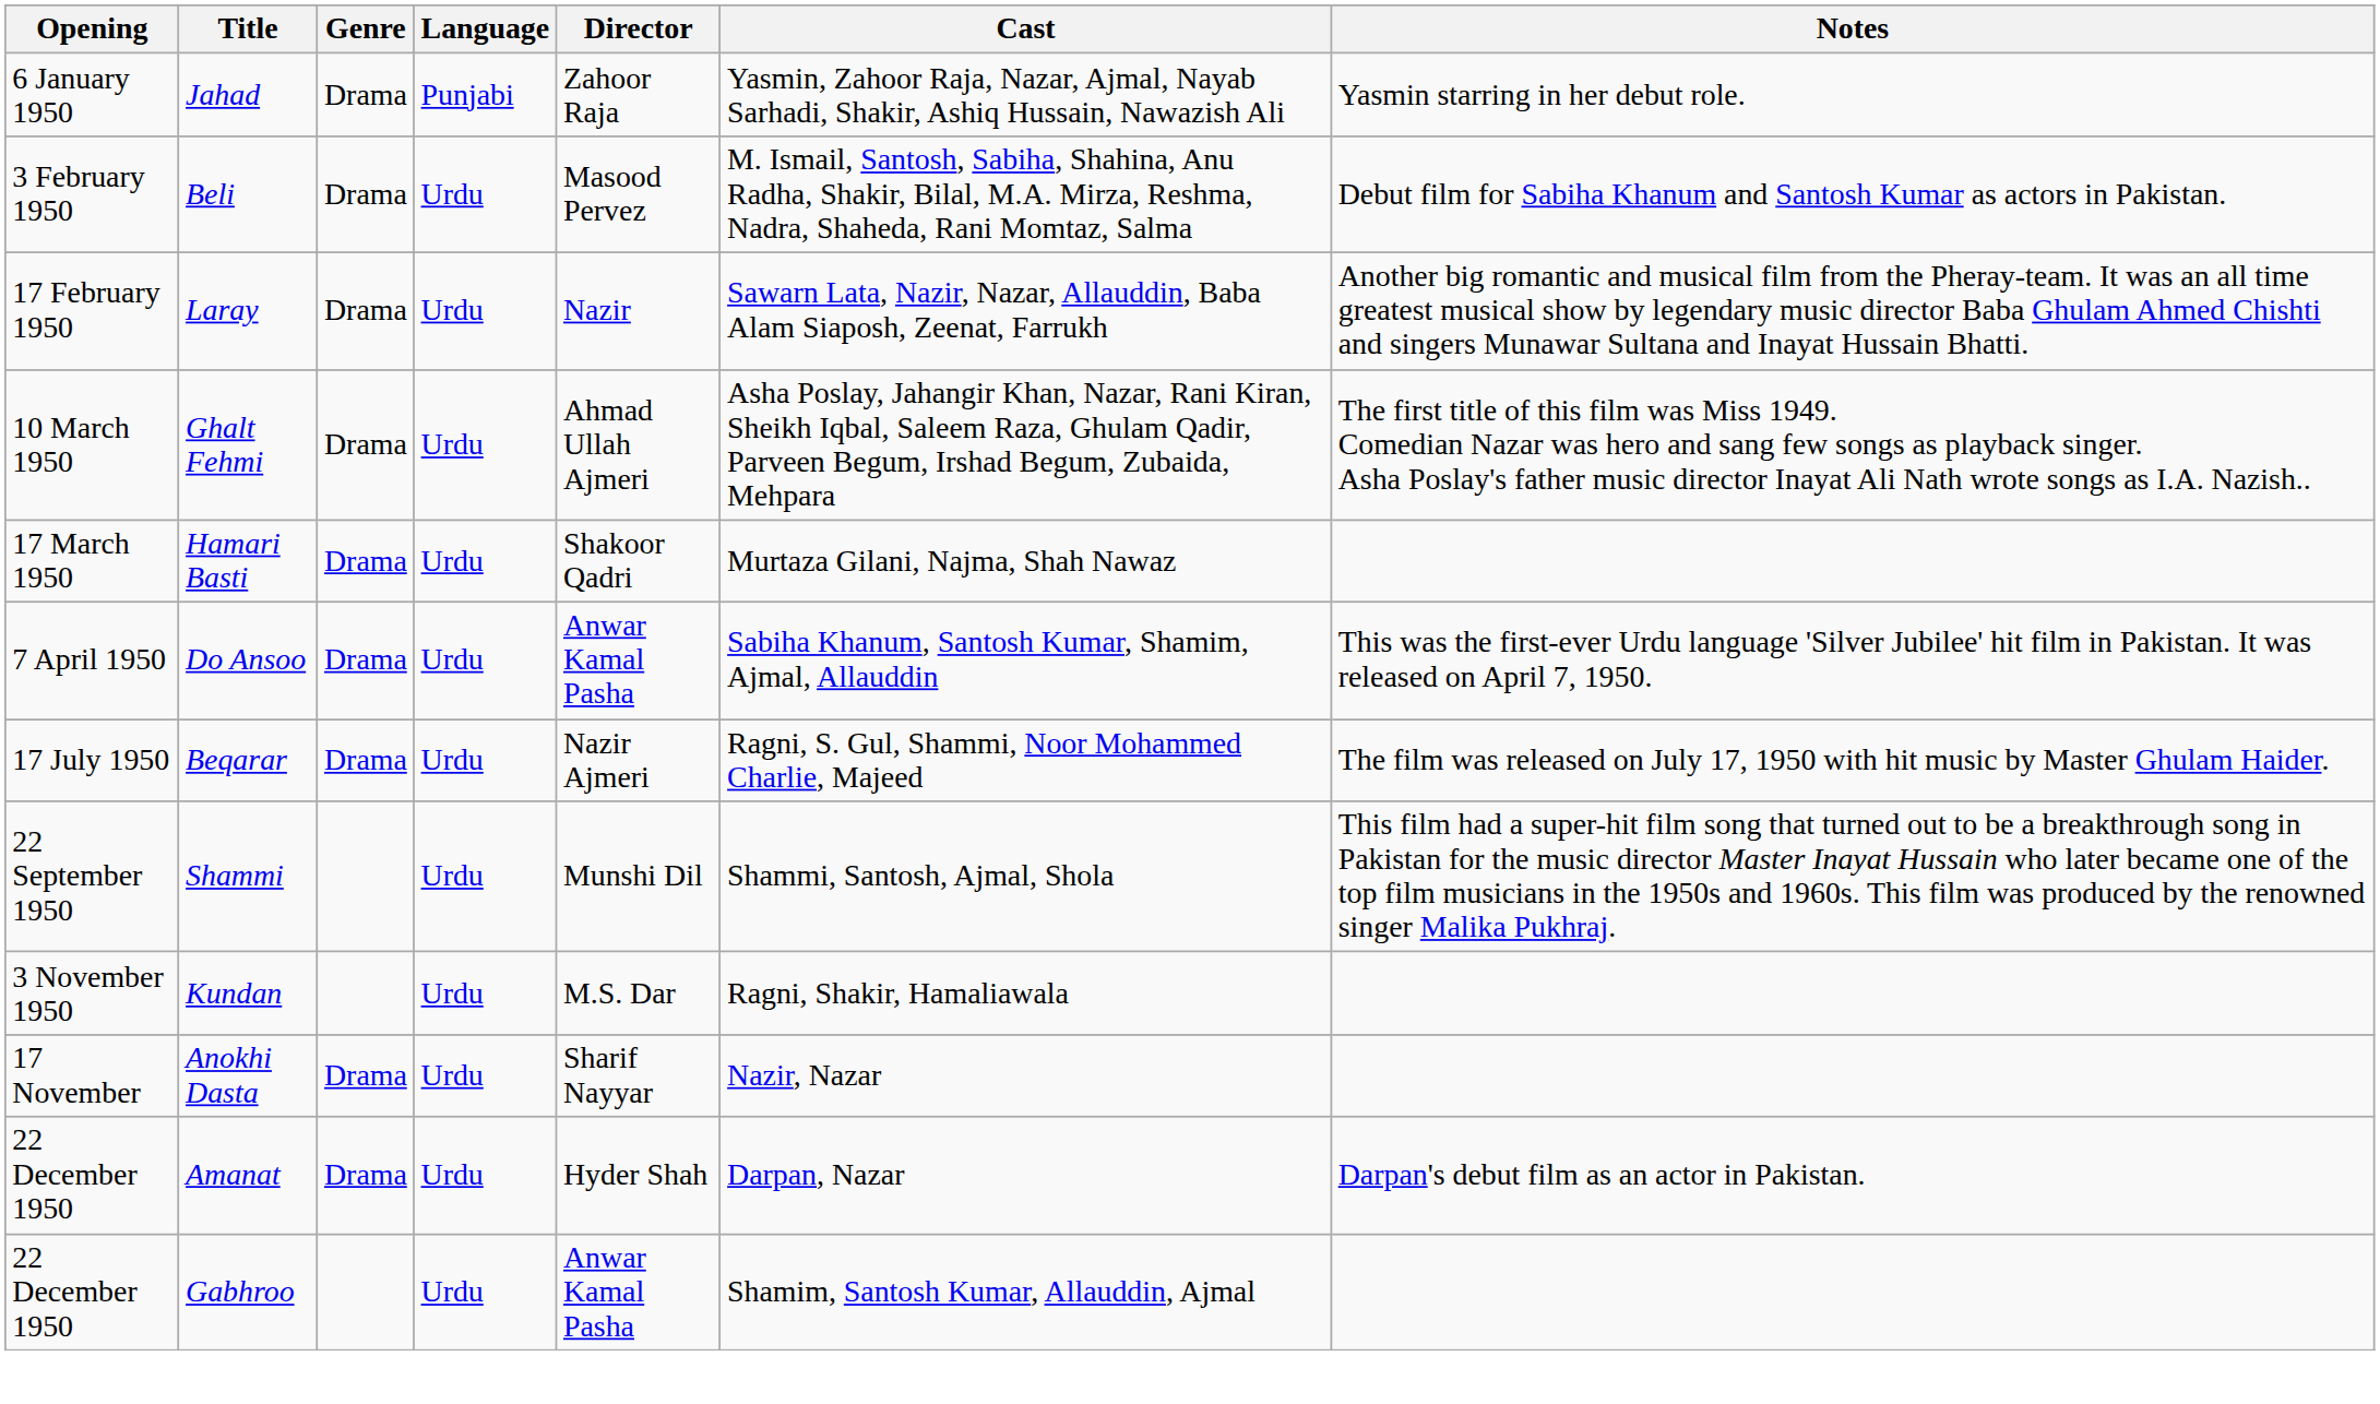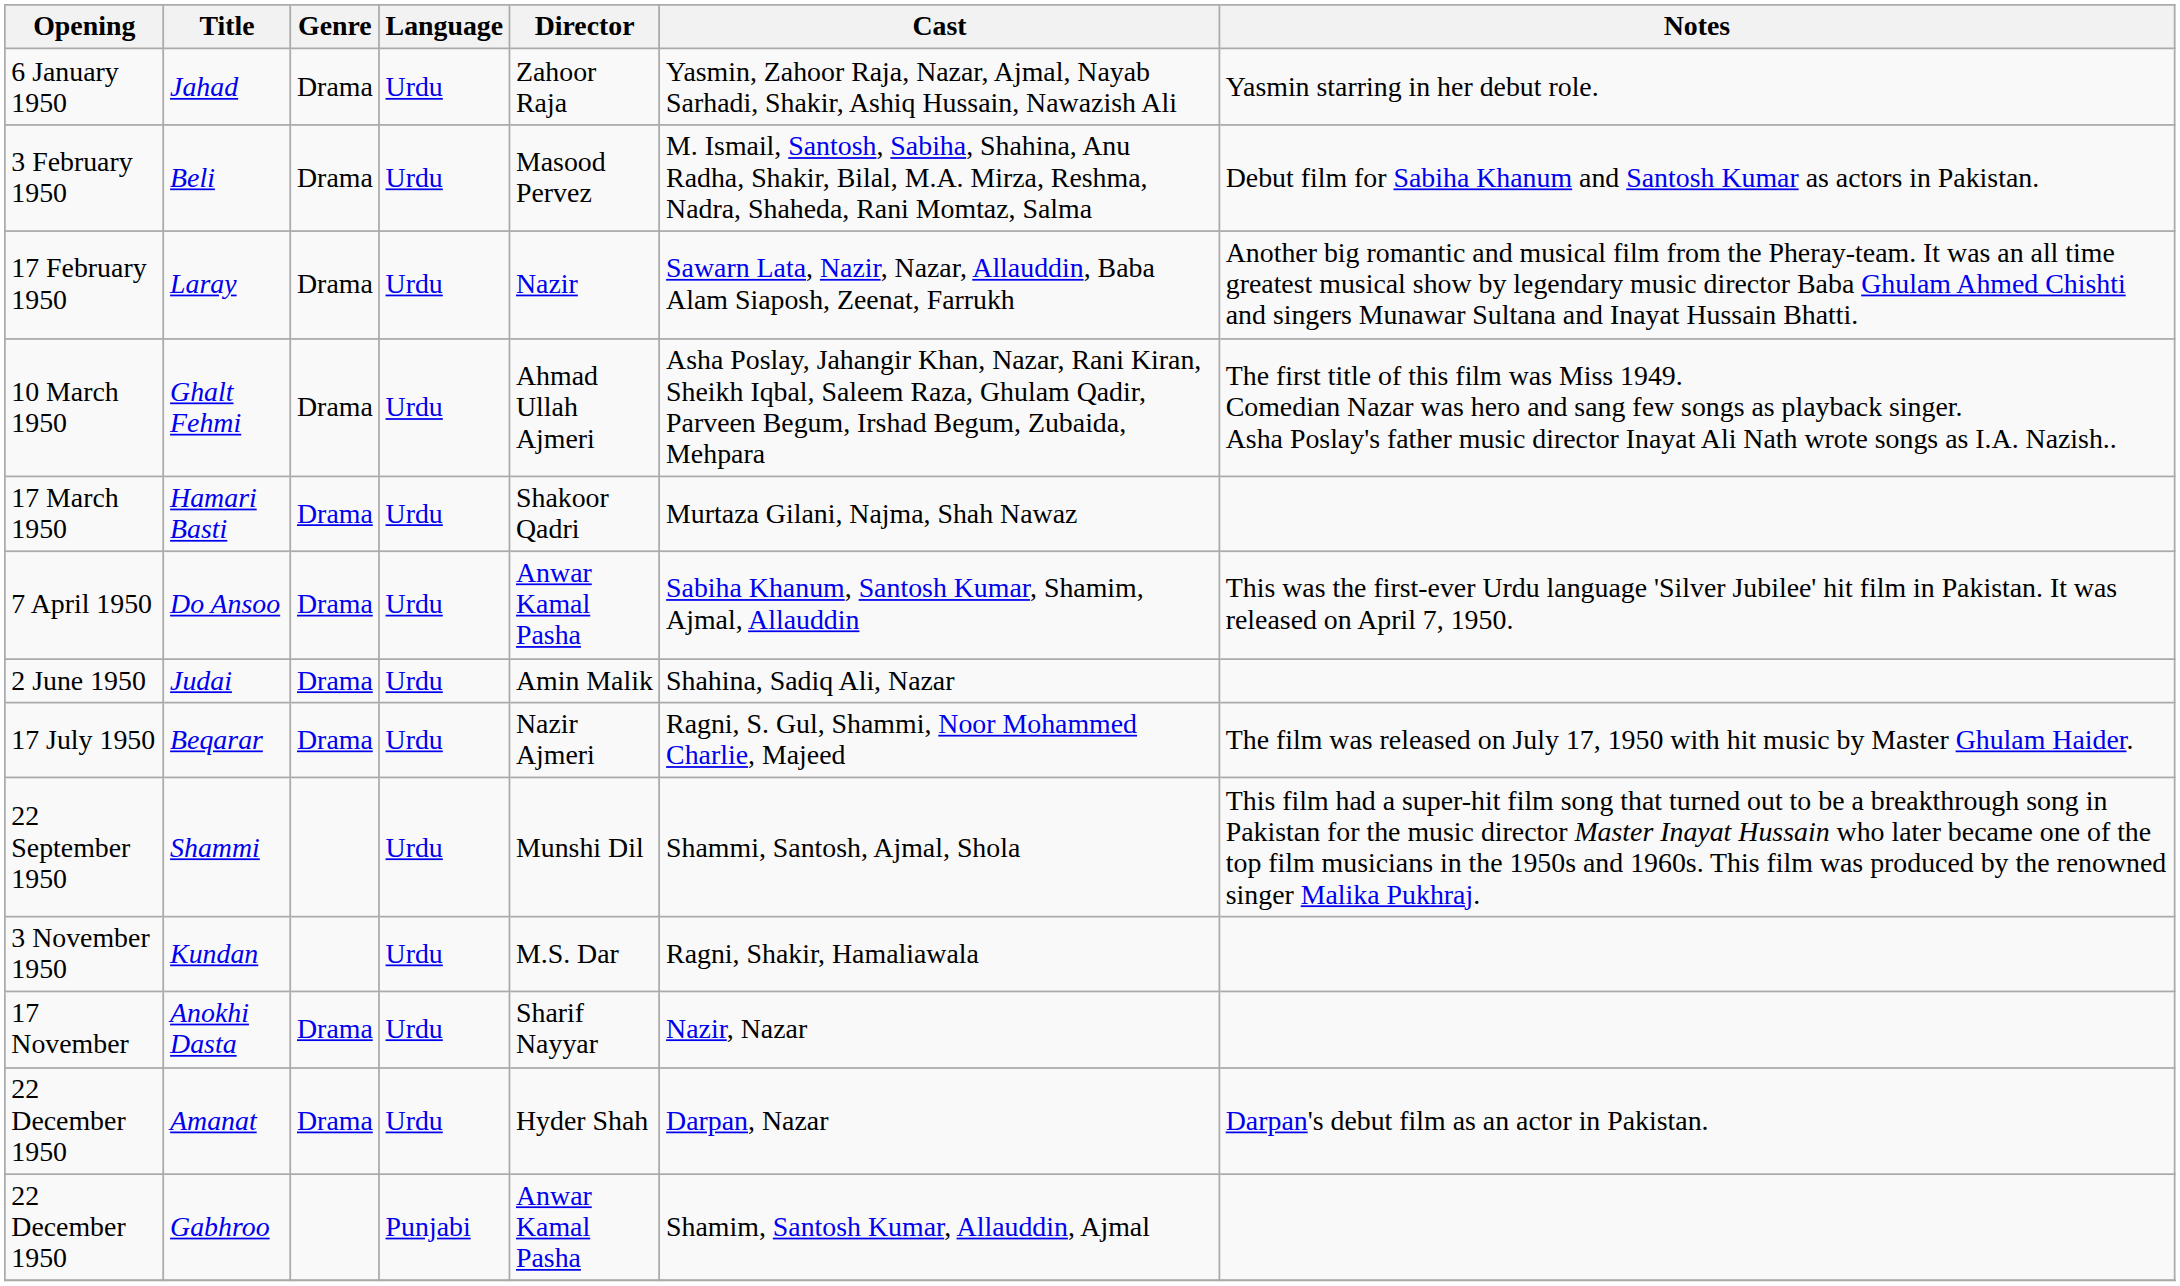 <table class="wikitable sortable">
 <tr>
 <th>Opening</th>
 <th>Title</th>
 <th>Genre</th>
 <th>Language</th>
 <th>Director</th>
 <th>Cast</th>
 <th>Notes</th>
 </tr>
 <tr>
 <td>6 January 1950</td>
 <td><em><a href='#'>Jahad</a></em></td>
 <td>Drama</td>
-<td><a href='#'>Punjabi</a></td>
+<td><a href='#'>Urdu</a></td>
 <td>Zahoor Raja</td>
 <td>Yasmin, Zahoor Raja, Nazar, Ajmal, Nayab Sarhadi, Shakir, Ashiq Hussain, Nawazish Ali</td>
 <td>Yasmin starring in her debut role.</td>
 </tr>
 <tr>
 <td>3 February 1950</td>
 <td><em><a href='#'>Beli</a></em></td>
 <td>Drama</td>
 <td><a href='#'>Urdu</a></td>
 <td>Masood Pervez</td>
 <td>M. Ismail, <a href='#'>Santosh</a>, <a href='#'>Sabiha</a>, Shahina, Anu Radha, Shakir, Bilal, M.A. Mirza, Reshma, Nadra, Shaheda, Rani Momtaz, Salma</td>
 <td>Debut film for <a href='#'>Sabiha Khanum</a> and <a href='#'>Santosh Kumar</a> as actors in Pakistan.</td>
 </tr>
 <tr>
 <td>17 February 1950</td>
 <td><em><a href='#'>Laray</a></em></td>
 <td>Drama</td>
 <td><a href='#'>Urdu</a></td>
 <td><a href='#'>Nazir</a></td>
 <td><a href='#'>Sawarn Lata</a>, <a href='#'>Nazir</a>, Nazar, <a href='#'>Allauddin</a>, Baba Alam Siaposh, Zeenat, Farrukh</td>
 <td>Another big romantic and musical film from the Pheray-team. It was an all time greatest musical show by legendary music director Baba <a href='#'>Ghulam Ahmed Chishti</a> and singers Munawar Sultana and Inayat Hussain Bhatti.</td>
 </tr>
 <tr>
 <td>10 March 1950</td>
 <td><em><a href='#'>Ghalt Fehmi</a></em></td>
 <td>Drama</td>
 <td><a href='#'>Urdu</a></td>
 <td>Ahmad Ullah Ajmeri</td>
 <td>Asha Poslay, Jahangir Khan, Nazar, Rani Kiran, Sheikh Iqbal, Saleem Raza, Ghulam Qadir, Parveen Begum, Irshad Begum, Zubaida, Mehpara</td>
 <td>The first title of this film was Miss 1949.<br>Comedian Nazar was hero and sang few songs as playback singer.<br>Asha Poslay's father music director Inayat Ali Nath wrote songs as I.A. Nazish..</td>
 </tr>
 <tr>
 <td>17 March 1950</td>
 <td><em><a href='#'>Hamari Basti</a></em></td>
 <td><a href='#'>Drama</a></td>
 <td><a href='#'>Urdu</a></td>
 <td>Shakoor Qadri</td>
 <td>Murtaza Gilani, Najma, Shah Nawaz</td>
 <td></td>
 </tr>
 <tr>
 <td>7 April 1950</td>
 <td><em><a href='#'>Do Ansoo</a></em></td>
 <td><a href='#'>Drama</a></td>
 <td><a href='#'>Urdu</a></td>
 <td><a href='#'>Anwar Kamal Pasha</a></td>
 <td><a href='#'>Sabiha Khanum</a>, <a href='#'>Santosh Kumar</a>, Shamim, Ajmal, <a href='#'>Allauddin</a></td>
 <td>This was the first-ever Urdu language 'Silver Jubilee' hit film in Pakistan. It was released on April 7, 1950.</td>
 </tr>
 <tr>
+<td>2 June 1950</td>
+<td><em><a href='#'>Judai</a></em></td>
+<td><a href='#'>Drama</a></td>
+<td><a href='#'>Urdu</a></td>
+<td>Amin Malik</td>
+<td>Shahina, Sadiq Ali, Nazar</td>
+<td></td>
+</tr>
+<tr>
 <td>17 July 1950</td>
 <td><em><a href='#'>Beqarar</a></em></td>
 <td><a href='#'>Drama</a></td>
 <td><a href='#'>Urdu</a></td>
 <td>Nazir Ajmeri</td>
 <td>Ragni, S. Gul, Shammi, <a href='#'>Noor Mohammed Charlie</a>, Majeed</td>
 <td>The film was released on July 17, 1950 with hit music by Master <a href='#'>Ghulam Haider</a>.</td>
 </tr>
 <tr>
 <td>22 September 1950</td>
 <td><em><a href='#'>Shammi</a></em></td>
 <td></td>
 <td><a href='#'>Urdu</a></td>
 <td>Munshi Dil</td>
 <td>Shammi, Santosh, Ajmal, Shola</td>
 <td>This film had a super-hit film song that turned out to be a breakthrough song in Pakistan for the music director <em>Master Inayat Hussain</em> who later became one of the top film musicians in the 1950s and 1960s. This film was produced by the renowned singer <a href='#'>Malika Pukhraj</a>.</td>
 </tr>
 <tr>
 <td>3 November 1950</td>
 <td><em><a href='#'>Kundan</a></em></td>
 <td></td>
 <td><a href='#'>Urdu</a></td>
 <td>M.S. Dar</td>
 <td>Ragni, Shakir, Hamaliawala</td>
 <td></td>
 </tr>
 <tr>
 <td>17 November</td>
 <td><em><a href='#'>Anokhi Dasta</a></em></td>
 <td><a href='#'>Drama</a></td>
 <td><a href='#'>Urdu</a></td>
 <td>Sharif Nayyar</td>
 <td><a href='#'>Nazir</a>, Nazar</td>
 <td></td>
 </tr>
 <tr>
 <td>22 December 1950</td>
 <td><em><a href='#'>Amanat</a></em></td>
 <td><a href='#'>Drama</a></td>
 <td><a href='#'>Urdu</a></td>
 <td>Hyder Shah</td>
 <td><a href='#'>Darpan</a>, Nazar</td>
 <td><a href='#'>Darpan</a>'s debut film as an actor in Pakistan.</td>
 </tr>
 <tr>
 <td>22 December 1950</td>
 <td><em><a href='#'>Gabhroo</a></em></td>
 <td></td>
-<td><a href='#'>Urdu</a></td>
+<td><a href='#'>Punjabi</a></td>
 <td><a href='#'>Anwar Kamal Pasha</a></td>
 <td>Shamim, <a href='#'>Santosh Kumar</a>, <a href='#'>Allauddin</a>, Ajmal</td>
 <td></td>
 </tr>
 <tr>
 </tr>
 </table>
